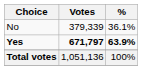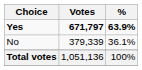 <table class="wikitable" style="text-align:right;">
 <tr>
 <th>Choice</th>
 <th>Votes</th>
 <th>%</th>
 </tr>
 <tr>
+<td align="left"><strong>Yes</strong> </td>
+<td><strong>671,797</strong></td>
+<td><strong>63.9%</strong></td>
+</tr>
+<tr>
 <td align="left">No </td>
 <td>379,339</td>
 <td>36.1%</td>
-</tr>
-<tr>
-<td align="left"><strong>Yes</strong> </td>
-<td><strong>671,797</strong></td>
-<td><strong>63.9%</strong></td>
 </tr>
 <tr>
 </tr>
 <tr class="tfoot" style="background:#f2f2f2;">
 <td align="left"><strong>Total votes</strong></td>
 <td>1,051,136</td>
 <td>100%</td>
 </tr>
 <tr>
 </tr>
 </table>
